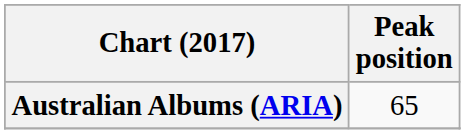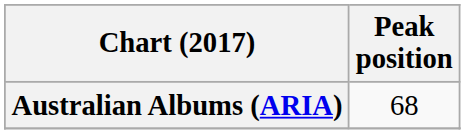 <table class="wikitable sortable plainrowheaders" style="text-align:center">
 <tr>
 <th scope="col">Chart (2017)</th>
 <th scope="col">Peak<br>position</th>
 </tr>
 <tr>
 <th scope="row">Australian Albums (<a href='#'>ARIA</a>)</th>
-<td>65</td>
+<td>68</td>
 </tr>
 <tr>
 </tr>
 <tr>
 </tr>
 <tr>
 </tr>
 </table>
